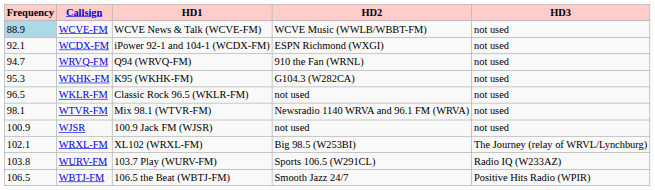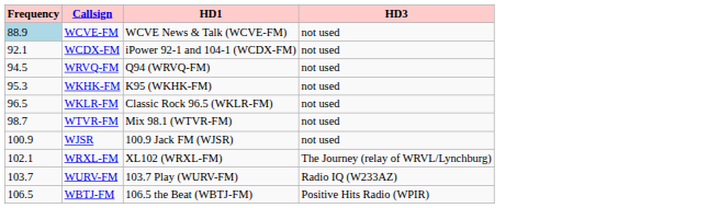 <table class="wikitable">
 <tr>
 <th style="background:#ffcccc;">Frequency</th>
 <th style="background:#ffcccc;"><a href='#'>Callsign</a></th>
 <th style="background:#ffcccc;">HD1</th>
-<th style="background:#ffcccc;">HD2</th>
 <th style="background:#ffcccc;">HD3</th>
 </tr>
 <tr>
 <td style="background: lightblue;">88.9</td>
 <td><a href='#'>WCVE-FM</a></td>
 <td>WCVE News & Talk (WCVE-FM)</td>
-<td>WCVE Music (WWLB/WBBT-FM)</td>
 <td>not used</td>
 </tr>
 <tr>
 <td>92.1</td>
 <td><a href='#'>WCDX-FM</a></td>
 <td>iPower 92-1 and 104-1 (WCDX-FM)</td>
-<td>ESPN Richmond (WXGI)</td>
 <td>not used</td>
 </tr>
 <tr>
-<td>94.7</td>
+<td>94.5</td>
 <td><a href='#'>WRVQ-FM</a></td>
 <td>Q94 (WRVQ-FM)</td>
-<td>910 the Fan (WRNL)</td>
 <td>not used</td>
 </tr>
 <tr>
 <td>95.3</td>
 <td><a href='#'>WKHK-FM</a></td>
 <td>K95 (WKHK-FM)</td>
-<td>G104.3 (W282CA)</td>
 <td>not used</td>
 </tr>
 <tr>
 <td>96.5</td>
 <td><a href='#'>WKLR-FM</a></td>
 <td>Classic Rock 96.5 (WKLR-FM)</td>
 <td>not used</td>
-<td>not used</td>
 </tr>
 <tr>
-<td>98.1</td>
+<td>98.7</td>
 <td><a href='#'>WTVR-FM</a></td>
 <td>Mix 98.1 (WTVR-FM)</td>
-<td>Newsradio 1140 WRVA and 96.1 FM (WRVA)</td>
 <td>not used</td>
 </tr>
 <tr>
 <td>100.9</td>
 <td><a href='#'>WJSR</a></td>
 <td>100.9 Jack FM (WJSR)</td>
 <td>not used</td>
-<td>not used</td>
 </tr>
 <tr>
 <td>102.1</td>
 <td><a href='#'>WRXL-FM</a></td>
 <td>XL102 (WRXL-FM)</td>
-<td>Big 98.5 (W253BI)</td>
 <td>The Journey (relay of WRVL/Lynchburg)</td>
 </tr>
 <tr>
-<td>103.8</td>
+<td>103.7</td>
 <td><a href='#'>WURV-FM</a></td>
 <td>103.7 Play (WURV-FM)</td>
-<td>Sports 106.5 (W291CL)</td>
 <td>Radio IQ (W233AZ)</td>
 </tr>
 <tr>
 <td>106.5</td>
 <td><a href='#'>WBTJ-FM</a></td>
 <td>106.5 the Beat (WBTJ-FM)</td>
-<td>Smooth Jazz 24/7</td>
 <td>Positive Hits Radio (WPIR)</td>
 </tr>
 </table>
